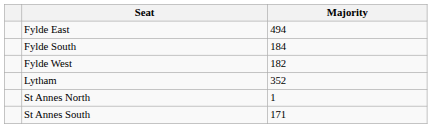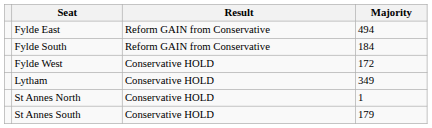 <table class="wikitable" style="right; width:50%">
 <tr>
 <th></th>
 <th>Seat</th>
+<th>Result</th>
 <th>Majority</th>
 </tr>
 <tr>
 <td></td>
 <td>Fylde East</td>
+<td>Reform GAIN from Conservative</td>
 <td>494</td>
 </tr>
 <tr>
 <td></td>
 <td>Fylde South</td>
+<td>Reform GAIN from Conservative</td>
 <td>184</td>
 </tr>
 <tr>
 <td></td>
 <td>Fylde West</td>
-<td>182</td>
+<td>Conservative HOLD</td>
+<td>172</td>
 </tr>
 <tr>
 <td></td>
 <td>Lytham</td>
-<td>352</td>
+<td>Conservative HOLD</td>
+<td>349</td>
 </tr>
 <tr>
 <td></td>
 <td>St Annes North</td>
+<td>Conservative HOLD</td>
 <td>1</td>
 </tr>
 <tr>
 <td></td>
 <td>St Annes South</td>
-<td>171</td>
+<td>Conservative HOLD</td>
+<td>179</td>
 </tr>
 </table>
